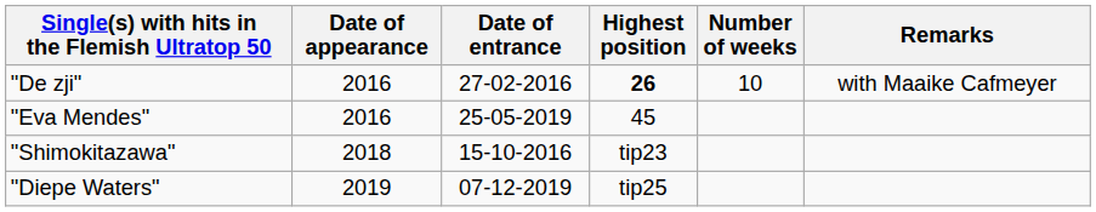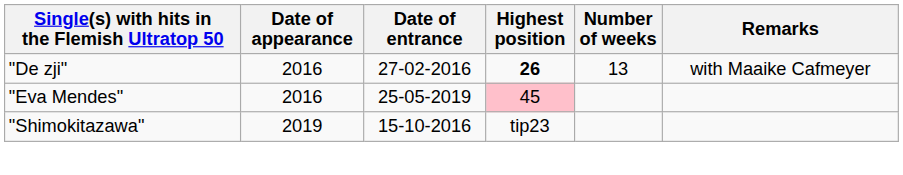 <table class="wikitable" style="text-align: center">
 <tr>
 <th style="width:200px;"><a href='#'>Single</a>(s) with hits in<br> the Flemish <a href='#'>Ultratop 50</a></th>
 <th style="width:100px;">Date of<br>appearance</th>
 <th style="width:100px;">Date of<br>entrance</th>
 <th style="width:70px;">Highest<br>position</th>
 <th style="width:70px;">Number<br>of weeks</th>
 <th style="width:200px;">Remarks</th>
 </tr>
 <tr>
 <td align="left">"De zji"</td>
 <td>2016</td>
 <td>27-02-2016</td>
 <td><strong>26</strong></td>
-<td>10</td>
+<td>13</td>
 <td>with Maaike Cafmeyer</td>
 </tr>
 <tr>
 <td align="left">"Eva Mendes"</td>
 <td>2016</td>
 <td>25-05-2019</td>
-<td>45</td>
+<td style="background: pink;">45</td>
 <td></td>
 <td></td>
 </tr>
 <tr>
 <td align="left">"Shimokitazawa"</td>
-<td>2018</td>
+<td>2019</td>
 <td>15-10-2016</td>
 <td>tip23</td>
 <td></td>
 <td></td>
 </tr>
-<tr>
-<td align="left">"Diepe Waters"</td>
-<td>2019</td>
-<td>07-12-2019</td>
-<td>tip25</td>
-<td></td>
-<td></td>
-</tr>
 </table>
